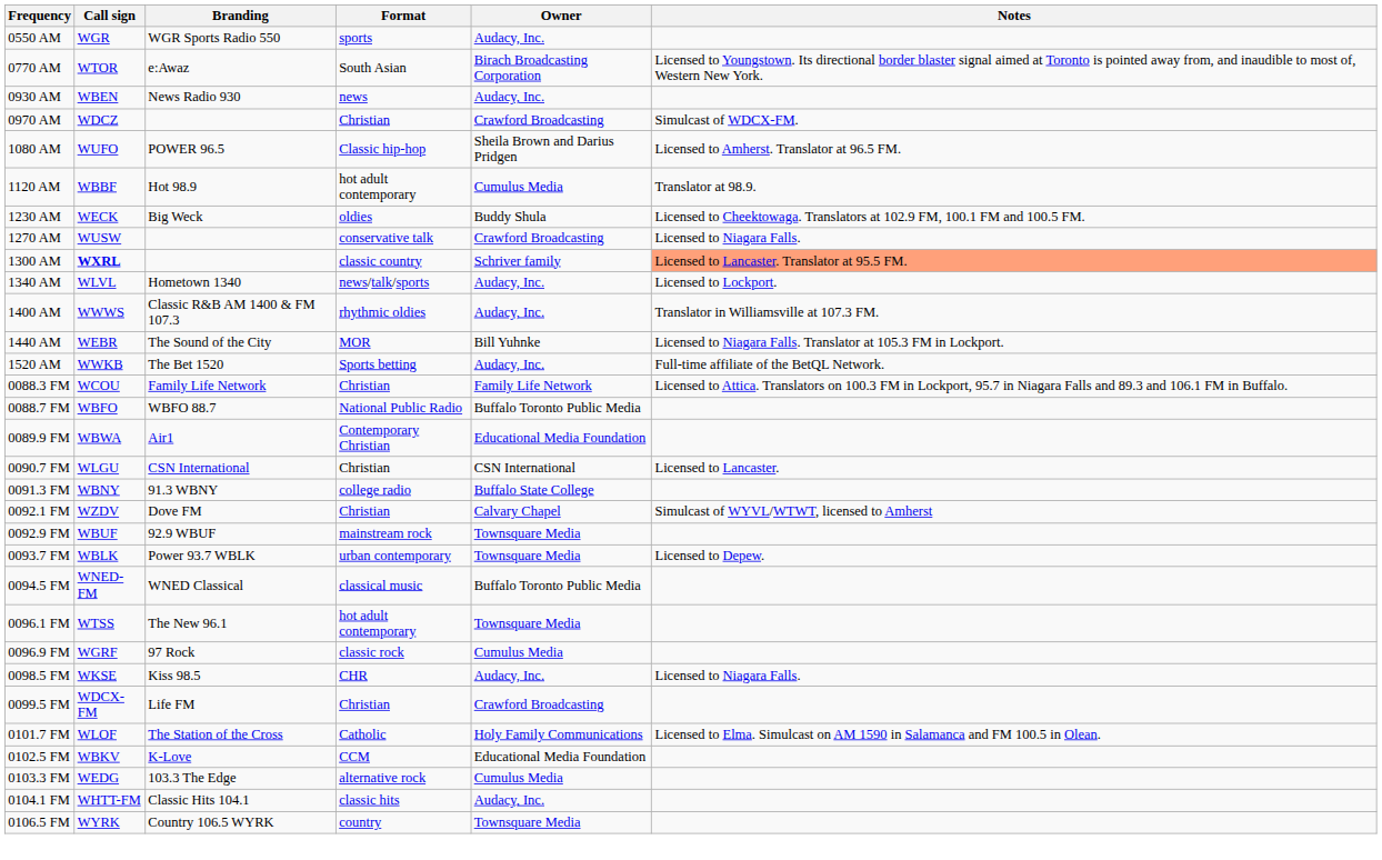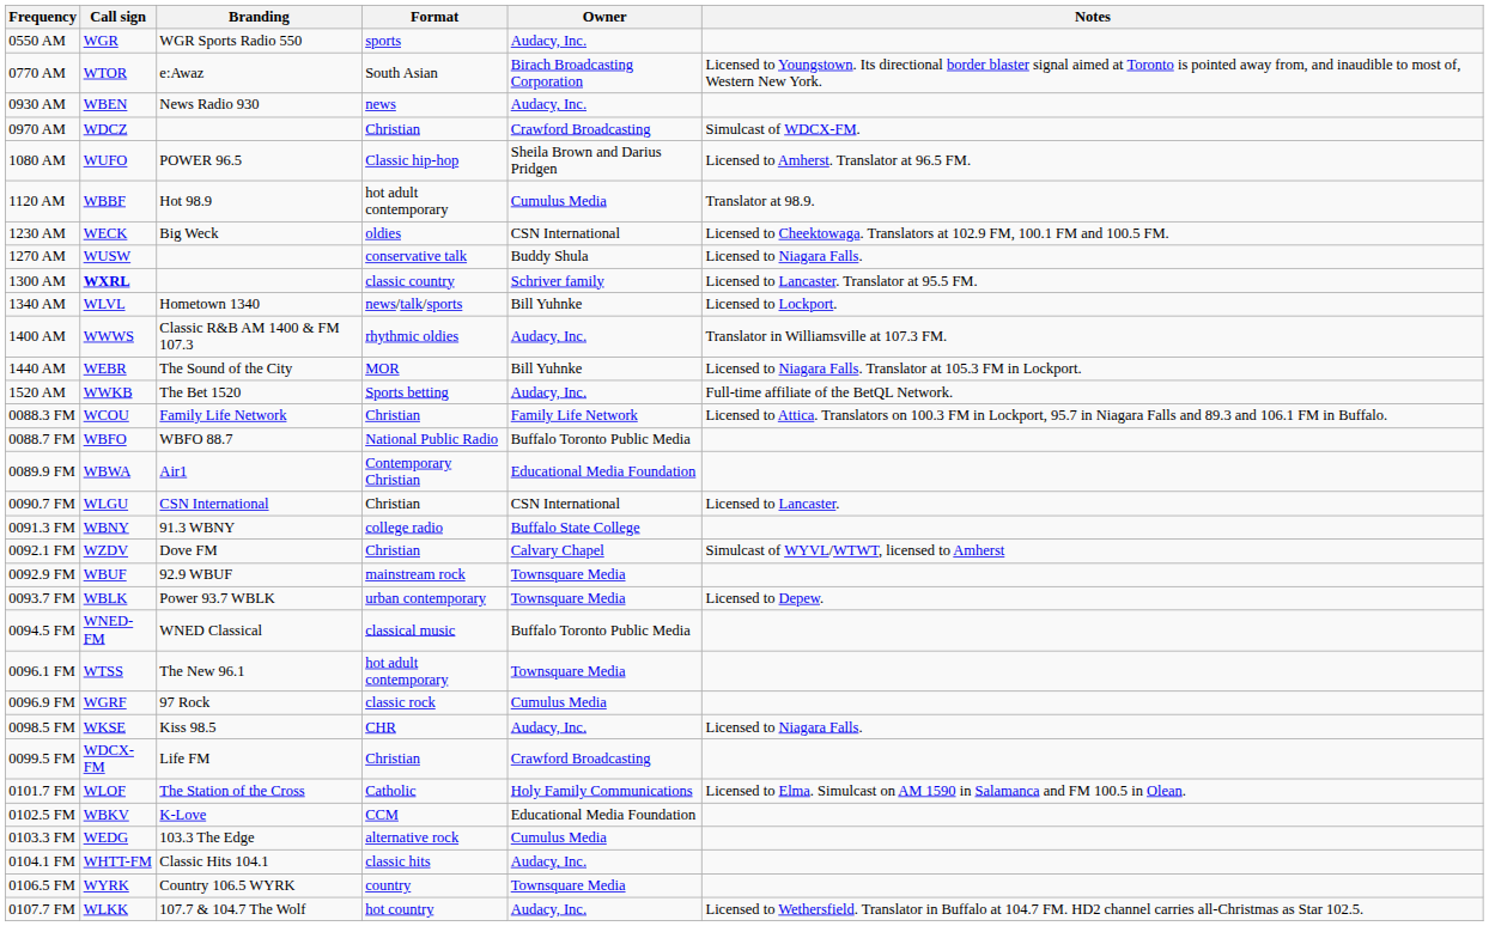 <table class="wikitable sortable" width="100%">
 <tr>
 <th>Frequency</th>
 <th>Call sign</th>
 <th>Branding</th>
 <th>Format</th>
 <th>Owner</th>
 <th>Notes</th>
 </tr>
 <tr>
 <td><span>0</span>550 AM</td>
 <td><a href='#'>WGR</a></td>
 <td>WGR Sports Radio 550</td>
 <td><a href='#'>sports</a></td>
 <td><a href='#'>Audacy, Inc.</a></td>
 <td></td>
 </tr>
 <tr>
 <td><span>0</span>770 AM</td>
 <td><a href='#'>WTOR</a></td>
 <td>e:Awaz</td>
 <td>South Asian</td>
 <td><a href='#'>Birach Broadcasting Corporation</a></td>
 <td>Licensed to <a href='#'>Youngstown</a>. Its directional <a href='#'>border blaster</a> signal aimed at <a href='#'>Toronto</a> is pointed away from, and inaudible to most of, Western New York.</td>
 </tr>
 <tr>
 <td><span>0</span>930 AM</td>
 <td><a href='#'>WBEN</a></td>
 <td>News Radio 930</td>
 <td><a href='#'>news</a></td>
 <td><a href='#'>Audacy, Inc.</a></td>
 <td></td>
 </tr>
 <tr>
 <td><span>0</span>970 AM</td>
 <td><a href='#'>WDCZ</a></td>
 <td></td>
 <td><a href='#'>Christian</a></td>
 <td><a href='#'>Crawford Broadcasting</a></td>
 <td>Simulcast of <a href='#'>WDCX-FM</a>.</td>
 </tr>
 <tr>
 <td>1080 AM</td>
 <td><a href='#'>WUFO</a></td>
 <td>POWER 96.5</td>
 <td><a href='#'>Classic hip-hop</a></td>
 <td>Sheila Brown and Darius Pridgen</td>
 <td>Licensed to <a href='#'>Amherst</a>. Translator at 96.5 FM.</td>
 </tr>
 <tr>
 <td>1120 AM</td>
 <td><a href='#'>WBBF</a></td>
 <td>Hot 98.9</td>
 <td>hot adult contemporary</td>
 <td><a href='#'>Cumulus Media</a></td>
 <td>Translator at 98.9.</td>
 </tr>
 <tr>
 <td>1230 AM</td>
 <td><a href='#'>WECK</a></td>
 <td>Big Weck</td>
 <td><a href='#'>oldies</a></td>
-<td>Buddy Shula</td>
+<td>CSN International</td>
 <td>Licensed to <a href='#'>Cheektowaga</a>. Translators at 102.9 FM, 100.1 FM and 100.5 FM.</td>
 </tr>
 <tr>
 <td>1270 AM</td>
 <td><a href='#'>WUSW</a></td>
 <td></td>
 <td><a href='#'>conservative talk</a></td>
-<td><a href='#'>Crawford Broadcasting</a></td>
+<td>Buddy Shula</td>
 <td>Licensed to <a href='#'>Niagara Falls</a>.</td>
 </tr>
 <tr>
 <td>1300 AM</td>
 <td><strong><a href='#'>WXRL</a></strong></td>
 <td></td>
 <td><a href='#'>classic country</a></td>
 <td><a href='#'>Schriver family</a></td>
-<td style="background: lightsalmon;">Licensed to <a href='#'>Lancaster</a>. Translator at 95.5 FM.</td>
+<td>Licensed to <a href='#'>Lancaster</a>. Translator at 95.5 FM.</td>
 </tr>
 <tr>
 <td>1340 AM</td>
 <td><a href='#'>WLVL</a></td>
 <td>Hometown 1340</td>
 <td><a href='#'>news</a>/<a href='#'>talk</a>/<a href='#'>sports</a></td>
-<td><a href='#'>Audacy, Inc.</a></td>
+<td>Bill Yuhnke</td>
 <td>Licensed to <a href='#'>Lockport</a>.</td>
 </tr>
 <tr>
 <td>1400 AM</td>
 <td><a href='#'>WWWS</a></td>
 <td>Classic R&B AM 1400 & FM 107.3</td>
 <td><a href='#'>rhythmic oldies</a></td>
 <td><a href='#'>Audacy, Inc.</a></td>
 <td>Translator in Williamsville at 107.3 FM.</td>
 </tr>
 <tr>
 <td>1440 AM</td>
 <td><a href='#'>WEBR</a></td>
 <td>The Sound of the City</td>
 <td><a href='#'>MOR</a></td>
 <td>Bill Yuhnke</td>
 <td>Licensed to <a href='#'>Niagara Falls</a>. Translator at 105.3 FM in Lockport.</td>
 </tr>
 <tr>
 <td>1520 AM</td>
 <td><a href='#'>WWKB</a></td>
 <td>The Bet 1520</td>
 <td><a href='#'>Sports betting</a></td>
 <td><a href='#'>Audacy, Inc.</a></td>
 <td>Full-time affiliate of the BetQL Network.</td>
 </tr>
 <tr>
 <td><span>00</span>88.3 FM</td>
 <td><a href='#'>WCOU</a></td>
 <td><a href='#'>Family Life Network</a></td>
 <td><a href='#'>Christian</a></td>
 <td><a href='#'>Family Life Network</a></td>
 <td>Licensed to <a href='#'>Attica</a>. Translators on 100.3 FM in Lockport, 95.7 in Niagara Falls and 89.3 and 106.1 FM in Buffalo.</td>
 </tr>
 <tr>
 <td><span>00</span>88.7 FM</td>
 <td><a href='#'>WBFO</a></td>
 <td>WBFO 88.7</td>
 <td><a href='#'>National Public Radio</a></td>
 <td>Buffalo Toronto Public Media</td>
 <td></td>
 </tr>
 <tr>
 <td><span>00</span>89.9 FM</td>
 <td><a href='#'>WBWA</a></td>
 <td><a href='#'>Air1</a></td>
 <td><a href='#'>Contemporary Christian</a></td>
 <td><a href='#'>Educational Media Foundation</a></td>
 <td></td>
 </tr>
 <tr>
 <td><span>00</span>90.7 FM</td>
 <td><a href='#'>WLGU</a></td>
 <td><a href='#'>CSN International</a></td>
 <td>Christian</td>
 <td>CSN International</td>
 <td>Licensed to <a href='#'>Lancaster</a>.</td>
 </tr>
 <tr>
 <td><span>00</span>91.3 FM</td>
 <td><a href='#'>WBNY</a></td>
 <td>91.3 WBNY</td>
 <td><a href='#'>college radio</a></td>
 <td><a href='#'>Buffalo State College</a></td>
 <td></td>
 </tr>
 <tr>
 <td><span>00</span>92.1 FM</td>
 <td><a href='#'>WZDV</a></td>
 <td>Dove FM</td>
 <td><a href='#'>Christian</a></td>
 <td><a href='#'>Calvary Chapel</a></td>
 <td>Simulcast of <a href='#'>WYVL</a>/<a href='#'>WTWT</a>, licensed to <a href='#'>Amherst</a></td>
 </tr>
 <tr>
 <td><span>00</span>92.9 FM</td>
 <td><a href='#'>WBUF</a></td>
 <td>92.9 WBUF</td>
 <td><a href='#'>mainstream rock</a></td>
 <td><a href='#'>Townsquare Media</a></td>
 <td></td>
 </tr>
 <tr>
 <td><span>00</span>93.7 FM</td>
 <td><a href='#'>WBLK</a></td>
 <td>Power 93.7 WBLK</td>
 <td><a href='#'>urban contemporary</a></td>
 <td><a href='#'>Townsquare Media</a></td>
 <td>Licensed to <a href='#'>Depew</a>.</td>
 </tr>
 <tr>
 <td><span>00</span>94.5 FM</td>
 <td><a href='#'>WNED-FM</a></td>
 <td>WNED Classical</td>
 <td><a href='#'>classical music</a></td>
 <td>Buffalo Toronto Public Media</td>
 <td></td>
 </tr>
 <tr>
 <td><span>00</span>96.1 FM</td>
 <td><a href='#'>WTSS</a></td>
 <td>The New 96.1</td>
 <td><a href='#'>hot adult contemporary</a></td>
 <td><a href='#'>Townsquare Media</a></td>
 <td></td>
 </tr>
 <tr>
 <td><span>00</span>96.9 FM</td>
 <td><a href='#'>WGRF</a></td>
 <td>97 Rock</td>
 <td><a href='#'>classic rock</a></td>
 <td><a href='#'>Cumulus Media</a></td>
 <td></td>
 </tr>
 <tr>
 <td><span>00</span>98.5 FM</td>
 <td><a href='#'>WKSE</a></td>
 <td>Kiss 98.5</td>
 <td><a href='#'>CHR</a></td>
 <td><a href='#'>Audacy, Inc.</a></td>
 <td>Licensed to <a href='#'>Niagara Falls</a>.</td>
 </tr>
 <tr>
 <td><span>00</span>99.5 FM</td>
 <td><a href='#'>WDCX-FM</a></td>
 <td>Life FM</td>
 <td><a href='#'>Christian</a></td>
 <td><a href='#'>Crawford Broadcasting</a></td>
 <td></td>
 </tr>
 <tr>
 <td><span>0</span>101.7 FM</td>
 <td><a href='#'>WLOF</a></td>
 <td><a href='#'>The Station of the Cross</a></td>
 <td><a href='#'>Catholic</a></td>
 <td><a href='#'>Holy Family Communications</a></td>
 <td>Licensed to <a href='#'>Elma</a>. Simulcast on <a href='#'>AM 1590</a> in <a href='#'>Salamanca</a> and FM 100.5 in <a href='#'>Olean</a>.</td>
 </tr>
 <tr>
 <td><span>0</span>102.5 FM</td>
 <td><a href='#'>WBKV</a></td>
 <td><a href='#'>K-Love</a></td>
 <td><a href='#'>CCM</a></td>
 <td>Educational Media Foundation</td>
 <td></td>
 </tr>
 <tr>
 <td><span>0</span>103.3 FM</td>
 <td><a href='#'>WEDG</a></td>
 <td>103.3 The Edge</td>
 <td><a href='#'>alternative rock</a></td>
 <td><a href='#'>Cumulus Media</a></td>
 <td></td>
 </tr>
 <tr>
 <td><span>0</span>104.1 FM</td>
 <td><a href='#'>WHTT-FM</a></td>
 <td>Classic Hits 104.1</td>
 <td><a href='#'>classic hits</a></td>
 <td><a href='#'>Audacy, Inc.</a></td>
 <td></td>
 </tr>
 <tr>
 <td><span>0</span>106.5 FM</td>
 <td><a href='#'>WYRK</a></td>
 <td>Country 106.5 WYRK</td>
 <td><a href='#'>country</a></td>
 <td><a href='#'>Townsquare Media</a></td>
 <td></td>
 </tr>
+<tr>
+<td><span>0</span>107.7 FM</td>
+<td><a href='#'>WLKK</a></td>
+<td>107.7 & 104.7 The Wolf</td>
+<td><a href='#'>hot country</a></td>
+<td><a href='#'>Audacy, Inc.</a></td>
+<td>Licensed to <a href='#'>Wethersfield</a>. Translator in Buffalo at 104.7 FM. HD2 channel carries all-Christmas as Star 102.5.</td>
+</tr>
 </table>
